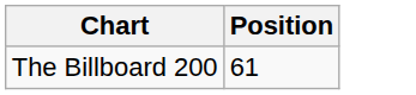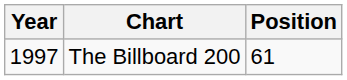 <table class="wikitable">
 <tr>
+<th align="left">Year</th>
 <th align="left">Chart</th>
 <th align="left">Position</th>
 </tr>
 <tr>
+<td align="left">1997</td>
 <td align="left">The Billboard 200</td>
 <td align="left">61</td>
 </tr>
 </table>
